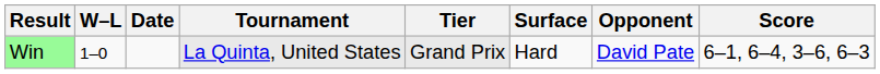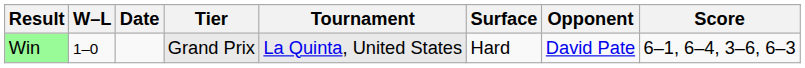 <table class="sortable wikitable">
 <tr>
 <th>Result</th>
 <th class="unsortable">W–L</th>
 <th>Date</th>
+<th>Tier</th>
 <th>Tournament</th>
-<th>Tier</th>
 <th>Surface</th>
 <th>Opponent</th>
 <th class="unsortable">Score</th>
 </tr>
 <tr>
 <td style="background:#98fb98;">Win</td>
 <td><small>1–0</small></td>
 <td><a href='#'></a></td>
+<td style="background:#e9e9e9;">Grand Prix</td>
 <td style="background:#e9e9e9;"><a href='#'>La Quinta</a>, United States</td>
-<td style="background:#e9e9e9;">Grand Prix</td>
 <td>Hard</td>
 <td> <a href='#'>David Pate</a></td>
 <td>6–1, 6–4, 3–6, 6–3</td>
 </tr>
 </table>
